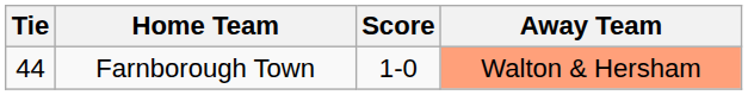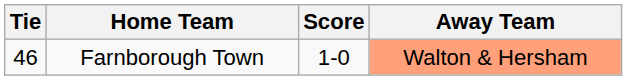 <table class="wikitable" style="text-align:center;">
 <tr>
 <th width=20>Tie</th>
 <th width=175>Home Team</th>
 <th width=20>Score</th>
 <th width=175>Away Team</th>
 </tr>
 <tr>
-<td>44</td>
+<td>46</td>
 <td>Farnborough Town</td>
 <td>1-0</td>
 <td style="background: lightsalmon;">Walton & Hersham</td>
 </tr>
 </table>
